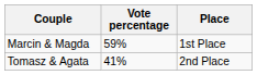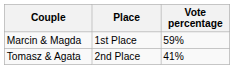 <table class="wikitable">
 <tr>
 <th style="width:130px;">Couple</th>
+<th style="width:100px;">Place</th>
 <th style="width:100px;">Vote percentage</th>
-<th style="width:100px;">Place</th>
 </tr>
 <tr>
 <td>Marcin & Magda</td>
+<td>1st Place</td>
 <td>59%</td>
-<td>1st Place</td>
 </tr>
 <tr>
 <td>Tomasz & Agata</td>
+<td>2nd Place</td>
 <td>41%</td>
-<td>2nd Place</td>
 </tr>
 </table>
